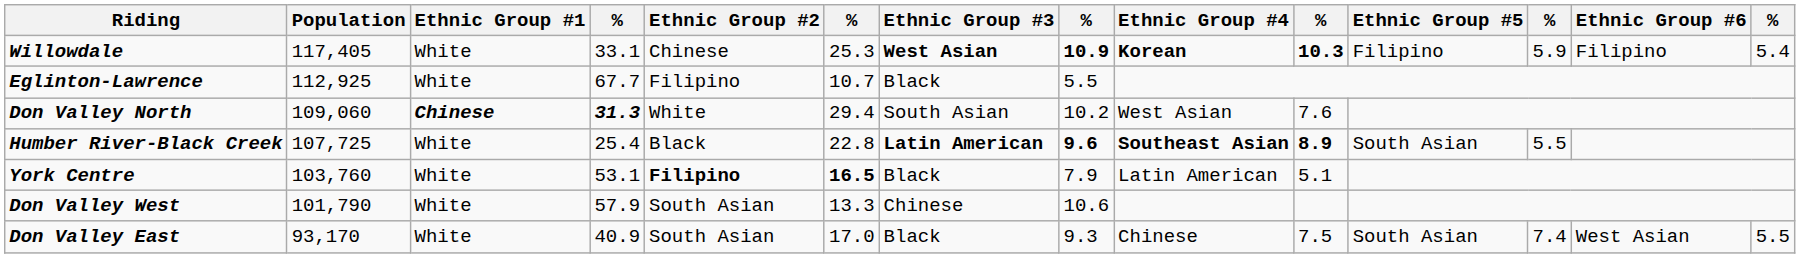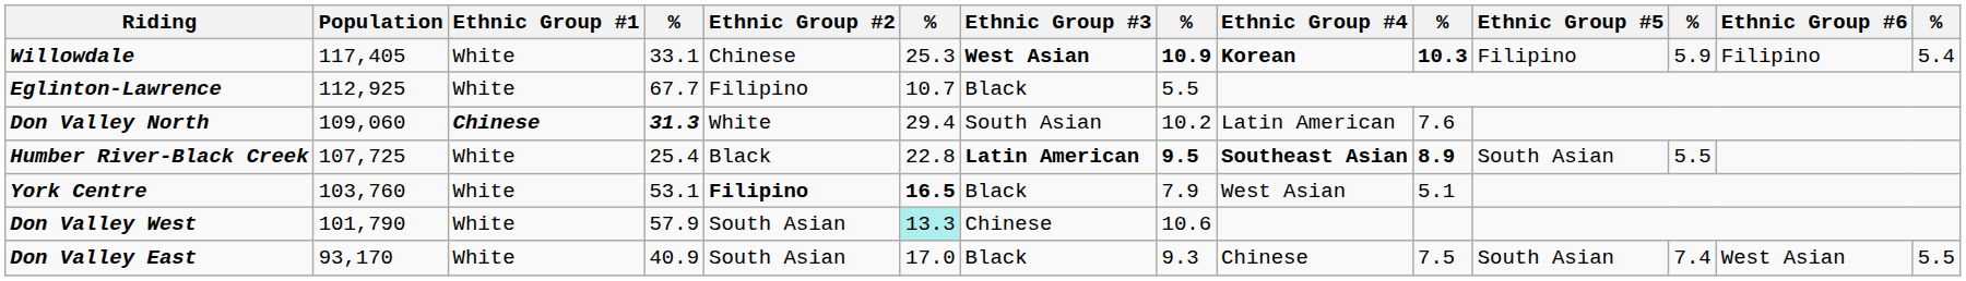 <table class="wikitable sortable">
 <tr>
 <th>Riding</th>
 <th>Population</th>
 <th>Ethnic Group #1</th>
 <th>%</th>
 <th>Ethnic Group #2</th>
 <th>%</th>
 <th>Ethnic Group #3</th>
 <th>%</th>
 <th>Ethnic Group #4</th>
 <th>%</th>
 <th>Ethnic Group #5</th>
 <th>%</th>
 <th>Ethnic Group #6</th>
 <th>%</th>
 </tr>
 <tr>
 <td><strong><em>Willowdale</em></strong></td>
 <td>117,405</td>
 <td>White</td>
 <td>33.1</td>
 <td>Chinese</td>
 <td>25.3</td>
 <td><strong>West Asian</strong></td>
 <td><strong>10.9</strong></td>
 <td><strong>Korean</strong></td>
 <td><strong>10.3</strong></td>
 <td>Filipino</td>
 <td>5.9</td>
 <td>Filipino</td>
 <td>5.4</td>
 </tr>
 <tr>
 <td><strong><em>Eglinton-Lawrence</em></strong></td>
 <td>112,925</td>
 <td>White</td>
 <td>67.7</td>
 <td>Filipino</td>
 <td>10.7</td>
 <td>Black</td>
 <td>5.5</td>
 <td colspan="6"></td>
 </tr>
 <tr>
 <td><strong><em>Don Valley North</em></strong></td>
 <td>109,060</td>
 <td><strong><em>Chinese</em></strong></td>
 <td><strong><em>31.3</em></strong></td>
 <td>White</td>
 <td>29.4</td>
 <td>South Asian</td>
 <td>10.2</td>
-<td>West Asian</td>
+<td>Latin American</td>
 <td>7.6</td>
 <td colspan="4"></td>
 </tr>
 <tr>
 <td><strong><em>Humber River-Black Creek</em></strong></td>
 <td>107,725</td>
 <td>White</td>
 <td>25.4</td>
 <td>Black</td>
 <td>22.8</td>
 <td><strong>Latin American</strong></td>
-<td><strong>9.6</strong></td>
+<td><strong>9.5</strong></td>
 <td><strong>Southeast Asian</strong></td>
 <td><strong>8.9</strong></td>
 <td>South Asian</td>
 <td>5.5</td>
 <td colspan="2"></td>
 </tr>
 <tr>
 <td><strong><em>York Centre</em></strong></td>
 <td>103,760</td>
 <td>White</td>
 <td>53.1</td>
 <td><strong>Filipino</strong></td>
 <td><strong>16.5</strong></td>
 <td>Black</td>
 <td>7.9</td>
-<td>Latin American</td>
+<td>West Asian</td>
 <td>5.1</td>
 <td colspan="4"></td>
 </tr>
 <tr>
 <td><strong><em>Don Valley West</em></strong></td>
 <td>101,790</td>
 <td>White</td>
 <td>57.9</td>
 <td>South Asian</td>
-<td>13.3</td>
+<td style="background: paleturquoise;">13.3</td>
 <td>Chinese</td>
 <td>10.6</td>
 <td></td>
 <td></td>
 <td colspan="4"></td>
 </tr>
 <tr>
 <td><strong><em>Don Valley East</em></strong></td>
 <td>93,170</td>
 <td>White</td>
 <td>40.9</td>
 <td>South Asian</td>
 <td>17.0</td>
 <td>Black</td>
 <td>9.3</td>
 <td>Chinese</td>
 <td>7.5</td>
 <td>South Asian</td>
 <td>7.4</td>
 <td>West Asian</td>
 <td>5.5</td>
 </tr>
 </table>
